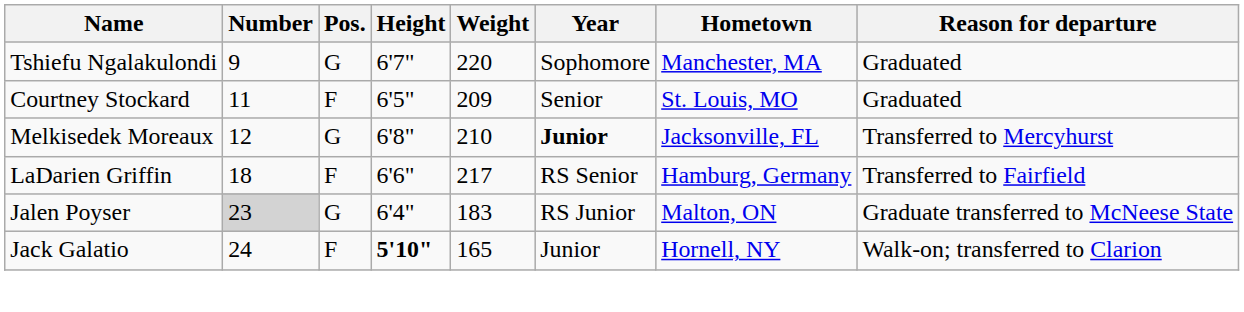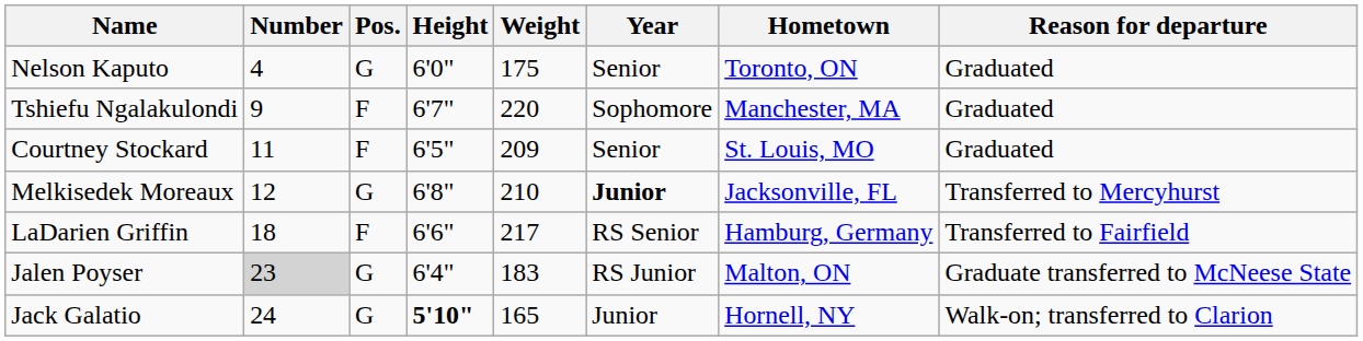 <table class="wikitable sortable" border="1">
 <tr>
 <th>Name</th>
 <th>Number</th>
 <th>Pos.</th>
 <th>Height</th>
 <th>Weight</th>
 <th>Year</th>
 <th>Hometown</th>
 <th class="unsortable">Reason for departure</th>
 </tr>
 <tr>
+<td>Nelson Kaputo</td>
+<td>4</td>
+<td>G</td>
+<td>6'0"</td>
+<td>175</td>
+<td>Senior</td>
+<td><a href='#'>Toronto, ON</a></td>
+<td>Graduated</td>
+</tr>
+<tr>
 <td>Tshiefu Ngalakulondi</td>
 <td>9</td>
-<td>G</td>
+<td>F</td>
 <td>6'7"</td>
 <td>220</td>
 <td>Sophomore</td>
 <td><a href='#'>Manchester, MA</a></td>
 <td>Graduated</td>
 </tr>
 <tr>
 <td>Courtney Stockard</td>
 <td>11</td>
 <td>F</td>
 <td>6'5"</td>
 <td>209</td>
 <td>Senior</td>
 <td><a href='#'>St. Louis, MO</a></td>
 <td>Graduated</td>
 </tr>
 <tr>
 <td>Melkisedek Moreaux</td>
 <td>12</td>
 <td>G</td>
 <td>6'8"</td>
 <td>210</td>
 <td><strong>Junior</strong></td>
 <td><a href='#'>Jacksonville, FL</a></td>
 <td>Transferred to <a href='#'>Mercyhurst</a></td>
 </tr>
 <tr>
 <td>LaDarien Griffin</td>
 <td>18</td>
 <td>F</td>
 <td>6'6"</td>
 <td>217</td>
 <td>RS Senior</td>
 <td><a href='#'>Hamburg, Germany</a></td>
 <td>Transferred to <a href='#'>Fairfield</a></td>
 </tr>
 <tr>
 <td>Jalen Poyser</td>
 <td style="background: lightgrey;">23</td>
 <td>G</td>
 <td>6'4"</td>
 <td>183</td>
 <td>RS Junior</td>
 <td><a href='#'>Malton, ON</a></td>
 <td>Graduate transferred to <a href='#'>McNeese State</a></td>
 </tr>
 <tr>
 <td>Jack Galatio</td>
 <td>24</td>
-<td>F</td>
+<td>G</td>
 <td><strong>5'10"</strong></td>
 <td>165</td>
 <td>Junior</td>
 <td><a href='#'>Hornell, NY</a></td>
 <td>Walk-on; transferred to <a href='#'>Clarion</a></td>
 </tr>
 </table>
